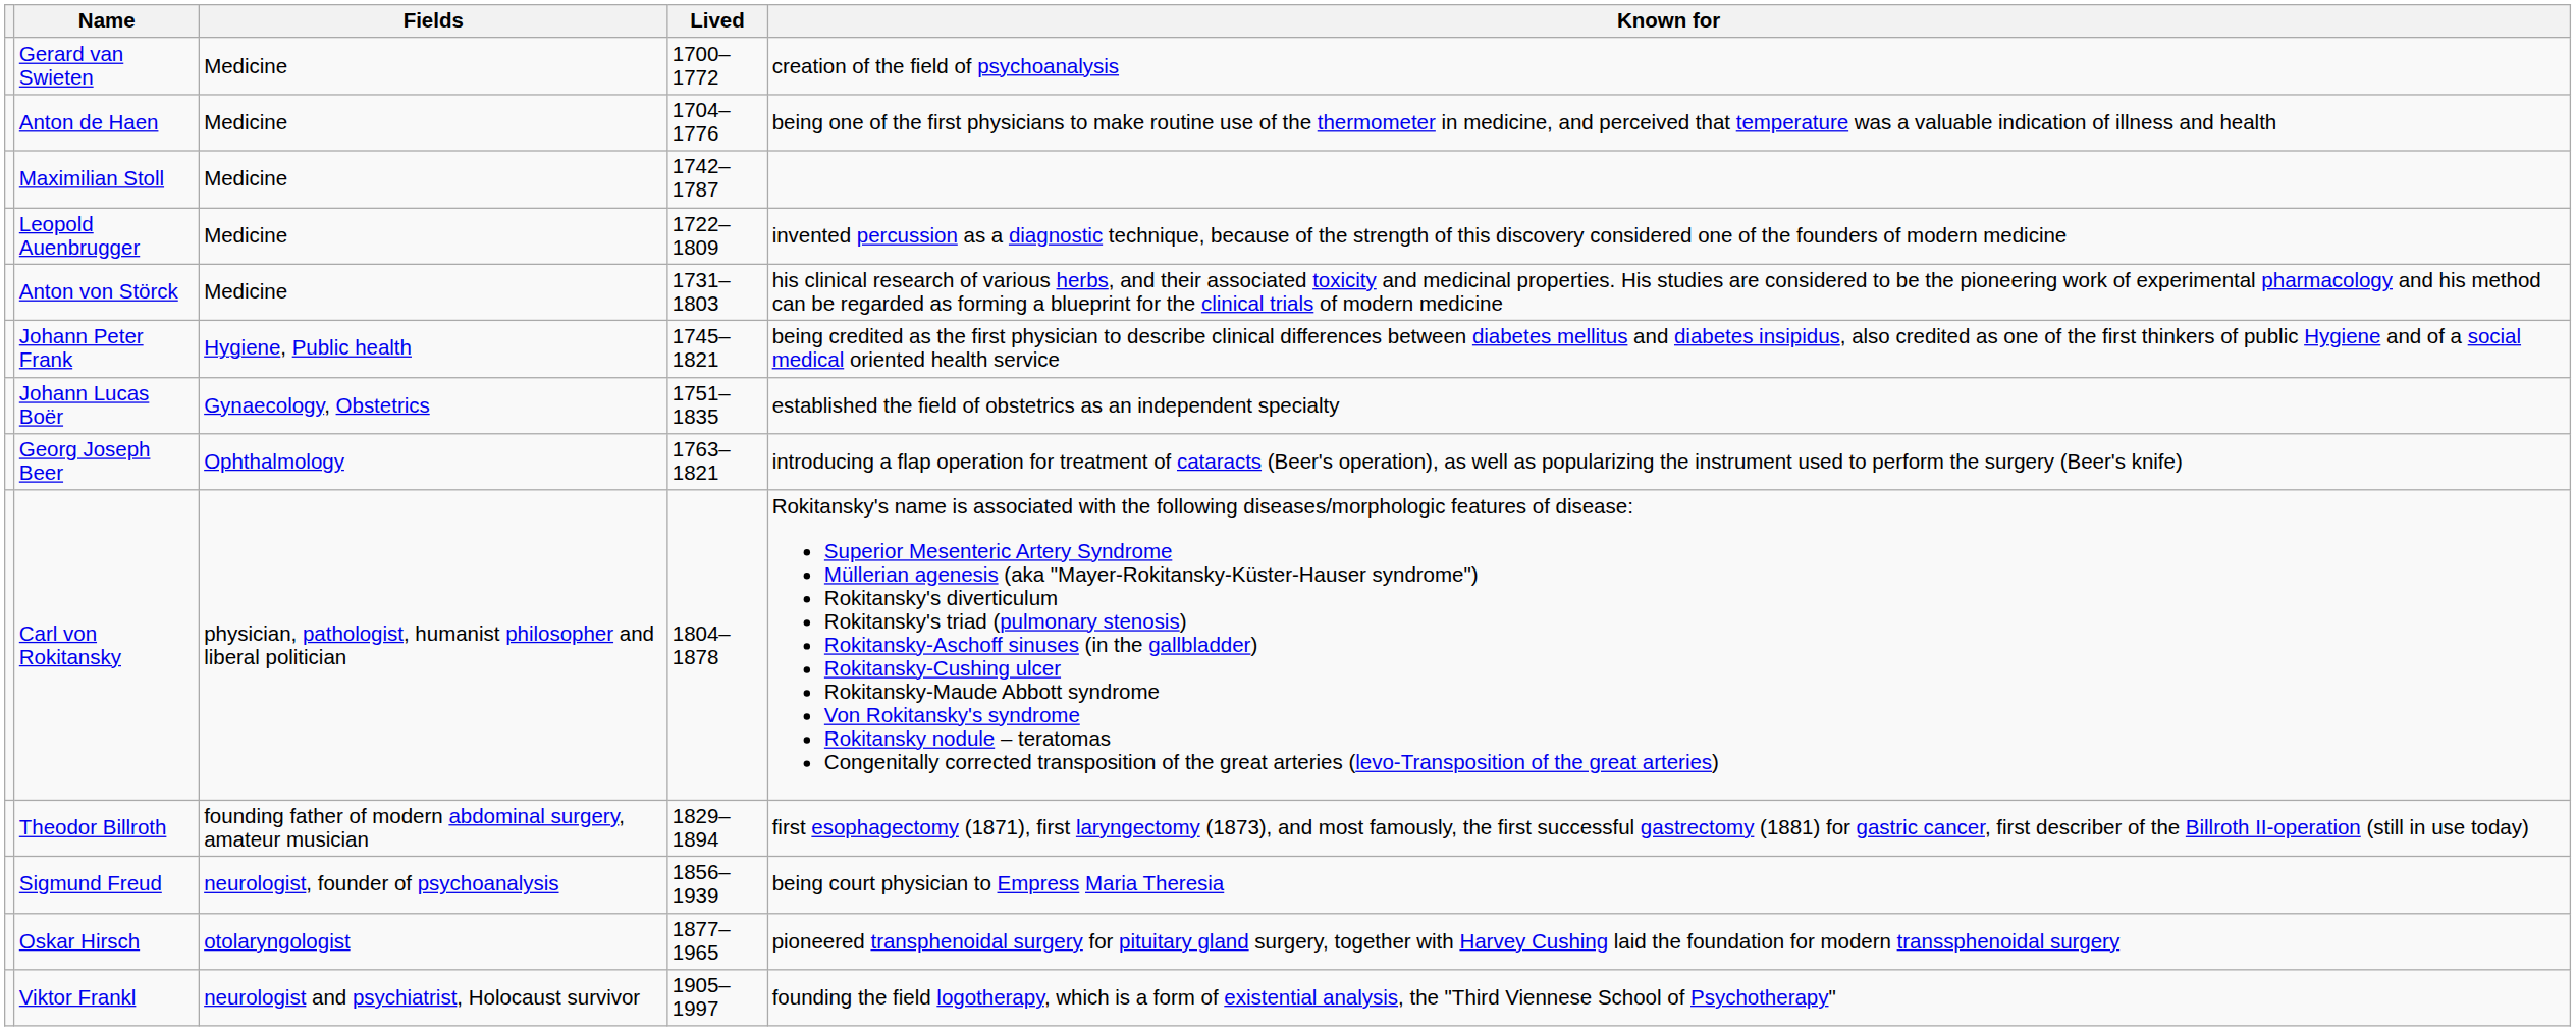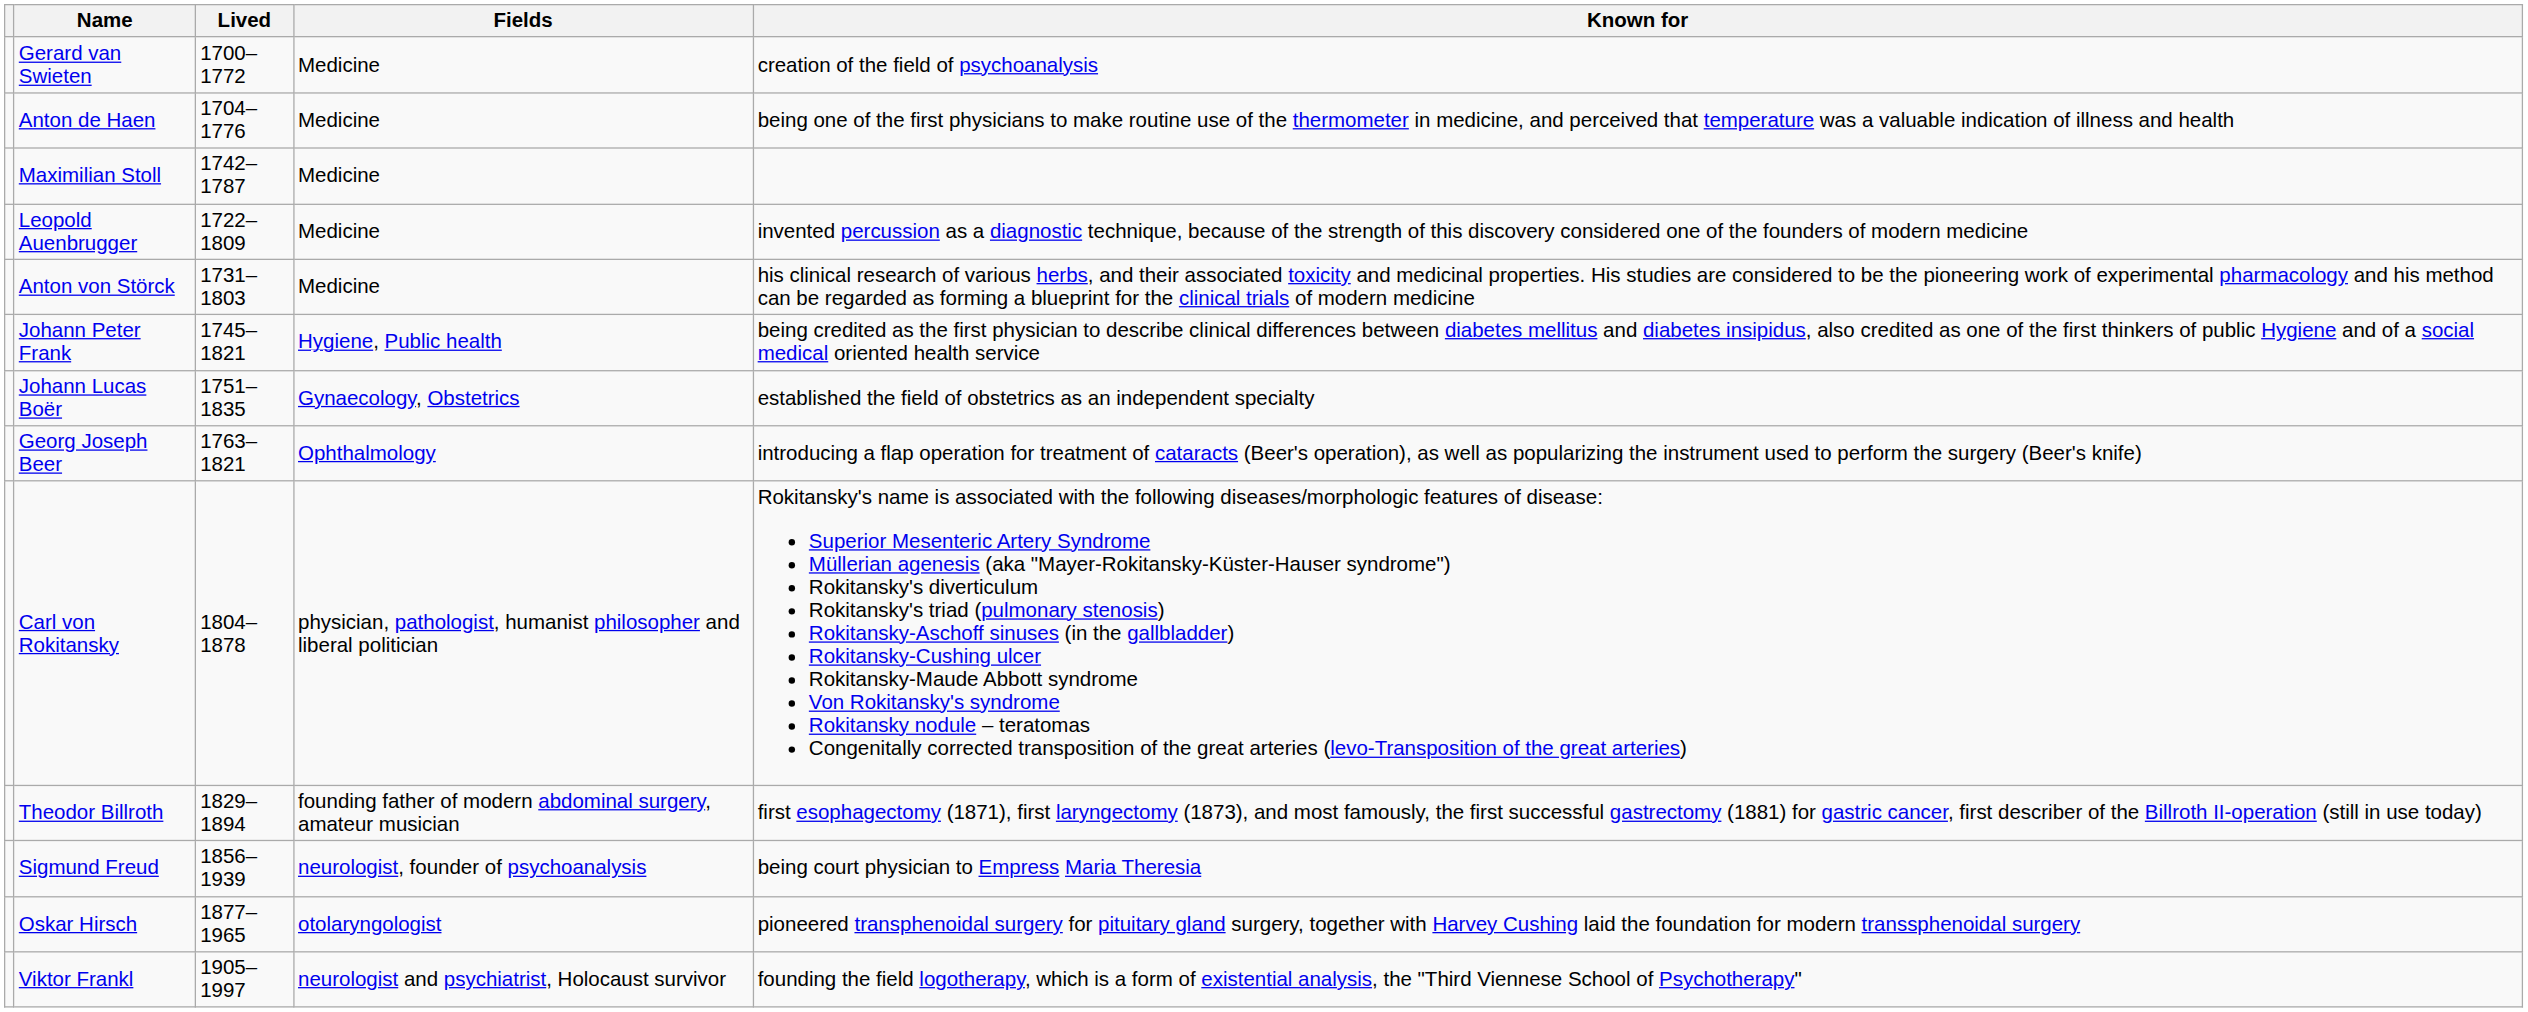 <table class="wikitable">
 <tr>
 <th></th>
 <th>Name</th>
+<th>Lived</th>
 <th>Fields</th>
-<th>Lived</th>
 <th>Known for</th>
 </tr>
 <tr>
 <td></td>
 <td><a href='#'>Gerard van Swieten</a></td>
+<td>1700–1772</td>
 <td>Medicine</td>
-<td>1700–1772</td>
 <td>creation of the field of <a href='#'>psychoanalysis</a></td>
 </tr>
 <tr>
 <td></td>
 <td><a href='#'>Anton de Haen</a></td>
+<td>1704–1776</td>
 <td>Medicine</td>
-<td>1704–1776</td>
 <td>being one of the first physicians to make routine use of the <a href='#'>thermometer</a> in medicine, and perceived that <a href='#'>temperature</a> was a valuable indication of illness and health</td>
 </tr>
 <tr>
 <td></td>
 <td><a href='#'>Maximilian Stoll</a></td>
+<td>1742–1787</td>
 <td>Medicine</td>
-<td>1742–1787</td>
 <td></td>
 </tr>
 <tr>
 <td></td>
 <td><a href='#'>Leopold Auenbrugger</a></td>
+<td>1722–1809</td>
 <td>Medicine</td>
-<td>1722–1809</td>
 <td>invented <a href='#'>percussion</a> as a <a href='#'>diagnostic</a> technique, because of the strength of this discovery considered one of the founders of modern medicine</td>
 </tr>
 <tr>
 <td></td>
 <td><a href='#'>Anton von Störck</a></td>
+<td>1731–1803</td>
 <td>Medicine</td>
-<td>1731–1803</td>
 <td>his clinical research of various <a href='#'>herbs</a>, and their associated <a href='#'>toxicity</a> and medicinal properties. His studies are considered to be the pioneering work of experimental <a href='#'>pharmacology</a> and his method can be regarded as forming a blueprint for the <a href='#'>clinical trials</a> of modern medicine</td>
 </tr>
 <tr>
 <td></td>
 <td><a href='#'>Johann Peter Frank</a></td>
+<td>1745–1821</td>
 <td><a href='#'>Hygiene</a>, <a href='#'>Public health</a></td>
-<td>1745–1821</td>
 <td>being credited as the first physician to describe clinical differences between <a href='#'>diabetes mellitus</a> and <a href='#'>diabetes insipidus</a>, also credited as one of the first thinkers of public <a href='#'>Hygiene</a> and of a <a href='#'>social medical</a> oriented health service</td>
 </tr>
 <tr>
 <td></td>
 <td><a href='#'>Johann Lucas Boër</a></td>
+<td>1751–1835</td>
 <td><a href='#'>Gynaecology</a>, <a href='#'>Obstetrics</a></td>
-<td>1751–1835</td>
 <td>established the field of obstetrics as an independent specialty</td>
 </tr>
 <tr>
 <td></td>
 <td><a href='#'>Georg Joseph Beer</a></td>
+<td>1763–1821</td>
 <td><a href='#'>Ophthalmology</a></td>
-<td>1763–1821</td>
 <td>introducing a flap operation for treatment of <a href='#'>cataracts</a> (Beer's operation), as well as popularizing the instrument used to perform the surgery (Beer's knife)</td>
 </tr>
 <tr>
 <td></td>
 <td><a href='#'>Carl von Rokitansky</a></td>
+<td>1804–1878</td>
 <td>physician, <a href='#'>pathologist</a>, humanist <a href='#'>philosopher</a> and liberal politician</td>
-<td>1804–1878</td>
 <td>Rokitansky's name is associated with the following diseases/morphologic features of disease:<br><ul><li><a href='#'>Superior Mesenteric Artery Syndrome</a></li><li><a href='#'>Müllerian agenesis</a> (aka "Mayer-Rokitansky-Küster-Hauser syndrome")</li><li>Rokitansky's diverticulum</li><li>Rokitansky's triad (<a href='#'>pulmonary stenosis</a>)</li><li><a href='#'>Rokitansky-Aschoff sinuses</a> (in the <a href='#'>gallbladder</a>)</li><li><a href='#'>Rokitansky-Cushing ulcer</a></li><li>Rokitansky-Maude Abbott syndrome</li><li><a href='#'>Von Rokitansky's syndrome</a></li><li><a href='#'>Rokitansky nodule</a> – teratomas</li><li>Congenitally corrected transposition of the great arteries (<a href='#'>levo-Transposition of the great arteries</a>)</li></ul></td>
 </tr>
 <tr>
 <td></td>
 <td><a href='#'>Theodor Billroth</a></td>
+<td>1829–1894</td>
 <td>founding father of modern <a href='#'>abdominal surgery</a>, amateur musician</td>
-<td>1829–1894</td>
 <td>first <a href='#'>esophagectomy</a> (1871), first <a href='#'>laryngectomy</a> (1873), and most famously, the first successful <a href='#'>gastrectomy</a> (1881) for <a href='#'>gastric cancer</a>, first describer of the <a href='#'>Billroth II-operation</a> (still in use today)</td>
 </tr>
 <tr>
 <td></td>
 <td><a href='#'>Sigmund Freud</a></td>
+<td>1856–1939</td>
 <td><a href='#'>neurologist</a>, founder of <a href='#'>psychoanalysis</a></td>
-<td>1856–1939</td>
 <td>being court physician to <a href='#'>Empress</a> <a href='#'>Maria Theresia</a></td>
 </tr>
 <tr>
 <td></td>
 <td><a href='#'>Oskar Hirsch</a></td>
+<td>1877–1965</td>
 <td><a href='#'>otolaryngologist</a></td>
-<td>1877–1965</td>
 <td>pioneered <a href='#'>transphenoidal surgery</a> for <a href='#'>pituitary gland</a> surgery, together with <a href='#'>Harvey Cushing</a> laid the foundation for modern <a href='#'>transsphenoidal surgery</a></td>
 </tr>
 <tr>
 <td></td>
 <td><a href='#'>Viktor Frankl</a></td>
+<td>1905–1997</td>
 <td><a href='#'>neurologist</a> and <a href='#'>psychiatrist</a>, Holocaust survivor</td>
-<td>1905–1997</td>
 <td>founding the field <a href='#'>logotherapy</a>, which is a form of <a href='#'>existential analysis</a>, the "Third Viennese School of <a href='#'>Psychotherapy</a>"</td>
 </tr>
 </table>
